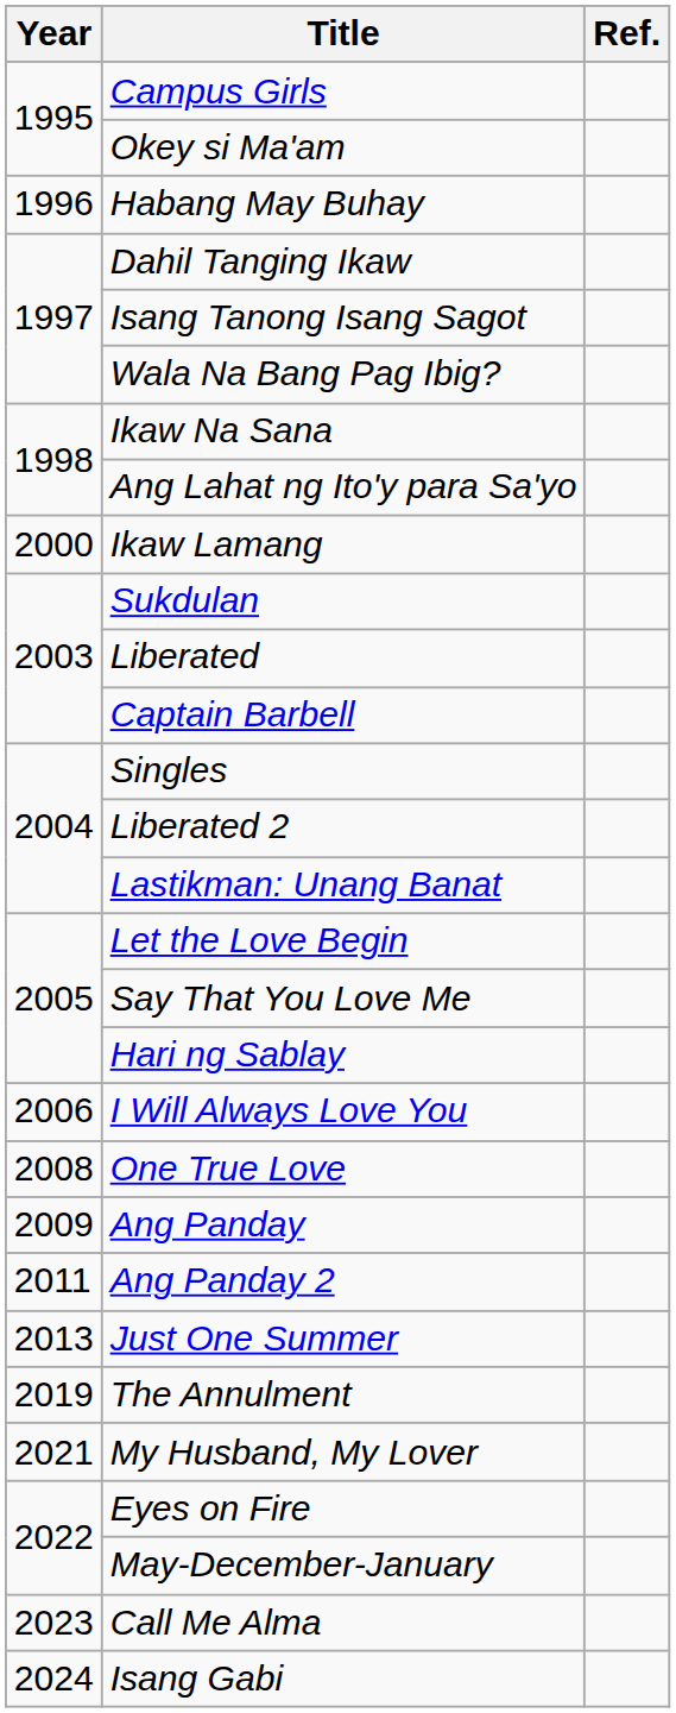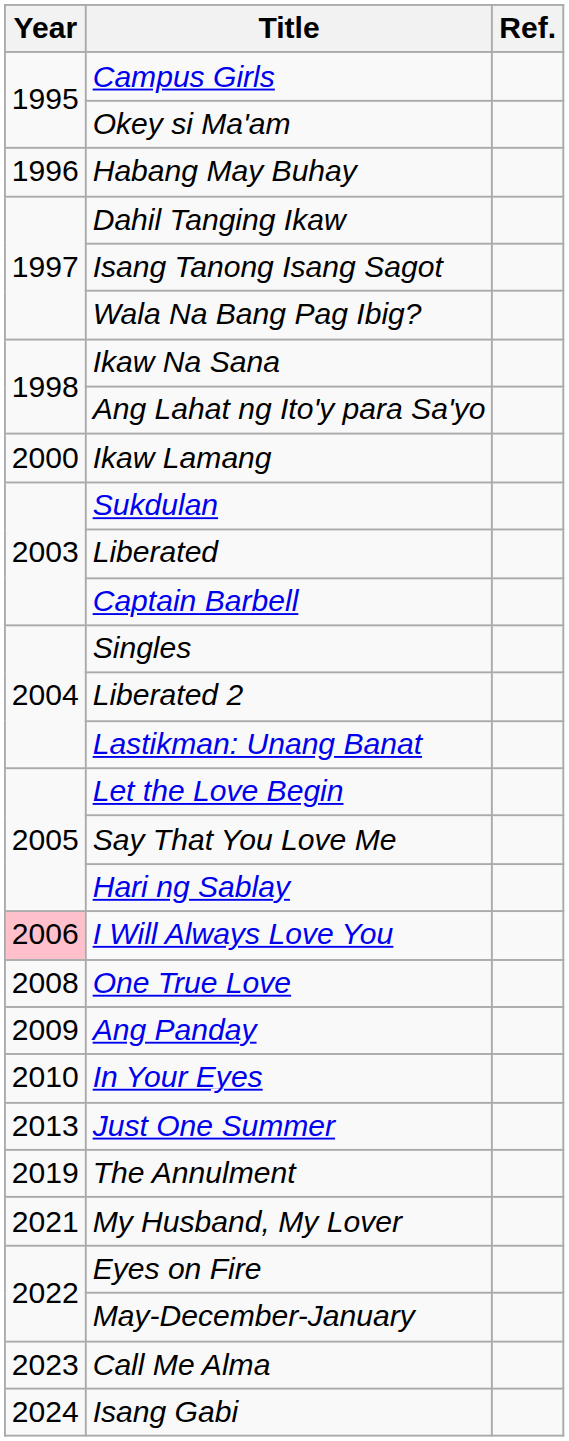 <table class="wikitable">
 <tr style="background:#ccc; text-align:center;">
 <th>Year</th>
 <th>Title</th>
 <th>Ref.</th>
 </tr>
 <tr>
 <td rowspan="2">1995</td>
 <td><em><a href='#'>Campus Girls</a></em></td>
 <td></td>
 </tr>
 <tr>
 <td><em>Okey si Ma'am</em></td>
 <td></td>
 </tr>
 <tr>
 <td>1996</td>
 <td><em>Habang May Buhay</em></td>
 <td></td>
 </tr>
 <tr>
 <td rowspan="3">1997</td>
 <td><em>Dahil Tanging Ikaw</em></td>
 <td></td>
 </tr>
 <tr>
 <td><em>Isang Tanong Isang Sagot</em></td>
 <td></td>
 </tr>
 <tr>
 <td><em>Wala Na Bang Pag Ibig?</em></td>
 <td></td>
 </tr>
 <tr>
 <td rowspan="2">1998</td>
 <td><em>Ikaw Na Sana</em></td>
 <td></td>
 </tr>
 <tr>
 <td><em>Ang Lahat ng Ito'y para Sa'yo</em></td>
 <td></td>
 </tr>
 <tr>
 <td>2000</td>
 <td><em>Ikaw Lamang</em></td>
 <td></td>
 </tr>
 <tr>
 <td rowspan="3">2003</td>
 <td><em><a href='#'>Sukdulan</a></em></td>
 <td></td>
 </tr>
 <tr>
 <td><em>Liberated</em></td>
 <td></td>
 </tr>
 <tr>
 <td><em><a href='#'>Captain Barbell</a></em></td>
 <td></td>
 </tr>
 <tr>
 <td rowspan="3">2004</td>
 <td><em>Singles</em></td>
 <td></td>
 </tr>
 <tr>
 <td><em>Liberated 2</em></td>
 <td></td>
 </tr>
 <tr>
 <td><em><a href='#'>Lastikman: Unang Banat</a></em></td>
 <td></td>
 </tr>
 <tr>
 <td rowspan="3">2005</td>
 <td><em><a href='#'>Let the Love Begin</a></em></td>
 <td></td>
 </tr>
 <tr>
 <td><em>Say That You Love Me</em></td>
 <td></td>
 </tr>
 <tr>
 <td><em><a href='#'>Hari ng Sablay</a></em></td>
 <td></td>
 </tr>
 <tr>
-<td>2006</td>
+<td style="background: pink;">2006</td>
 <td><em><a href='#'>I Will Always Love You</a></em></td>
 <td></td>
 </tr>
 <tr>
 <td>2008</td>
 <td><em><a href='#'>One True Love</a></em></td>
 <td></td>
 </tr>
 <tr>
 <td>2009</td>
 <td><em><a href='#'>Ang Panday</a></em></td>
 <td></td>
 </tr>
 <tr>
-<td>2011</td>
-<td><em><a href='#'>Ang Panday 2</a></em></td>
+<td>2010</td>
+<td><em><a href='#'>In Your Eyes</a></em></td>
 <td></td>
 </tr>
 <tr>
 <td>2013</td>
 <td><em><a href='#'>Just One Summer</a></em></td>
 <td></td>
 </tr>
 <tr>
 <td>2019</td>
 <td><em>The Annulment</em></td>
 <td></td>
 </tr>
 <tr>
 <td>2021</td>
 <td><em>My Husband, My Lover</em></td>
 <td></td>
 </tr>
 <tr>
 <td rowspan="2">2022</td>
 <td><em>Eyes on Fire</em></td>
 <td></td>
 </tr>
 <tr>
 <td><em>May-December-January</em></td>
 <td></td>
 </tr>
 <tr>
 <td>2023</td>
 <td><em>Call Me Alma</em></td>
 <td></td>
 </tr>
 <tr>
 <td>2024</td>
 <td><em>Isang Gabi</em></td>
 <td></td>
 </tr>
 </table>
